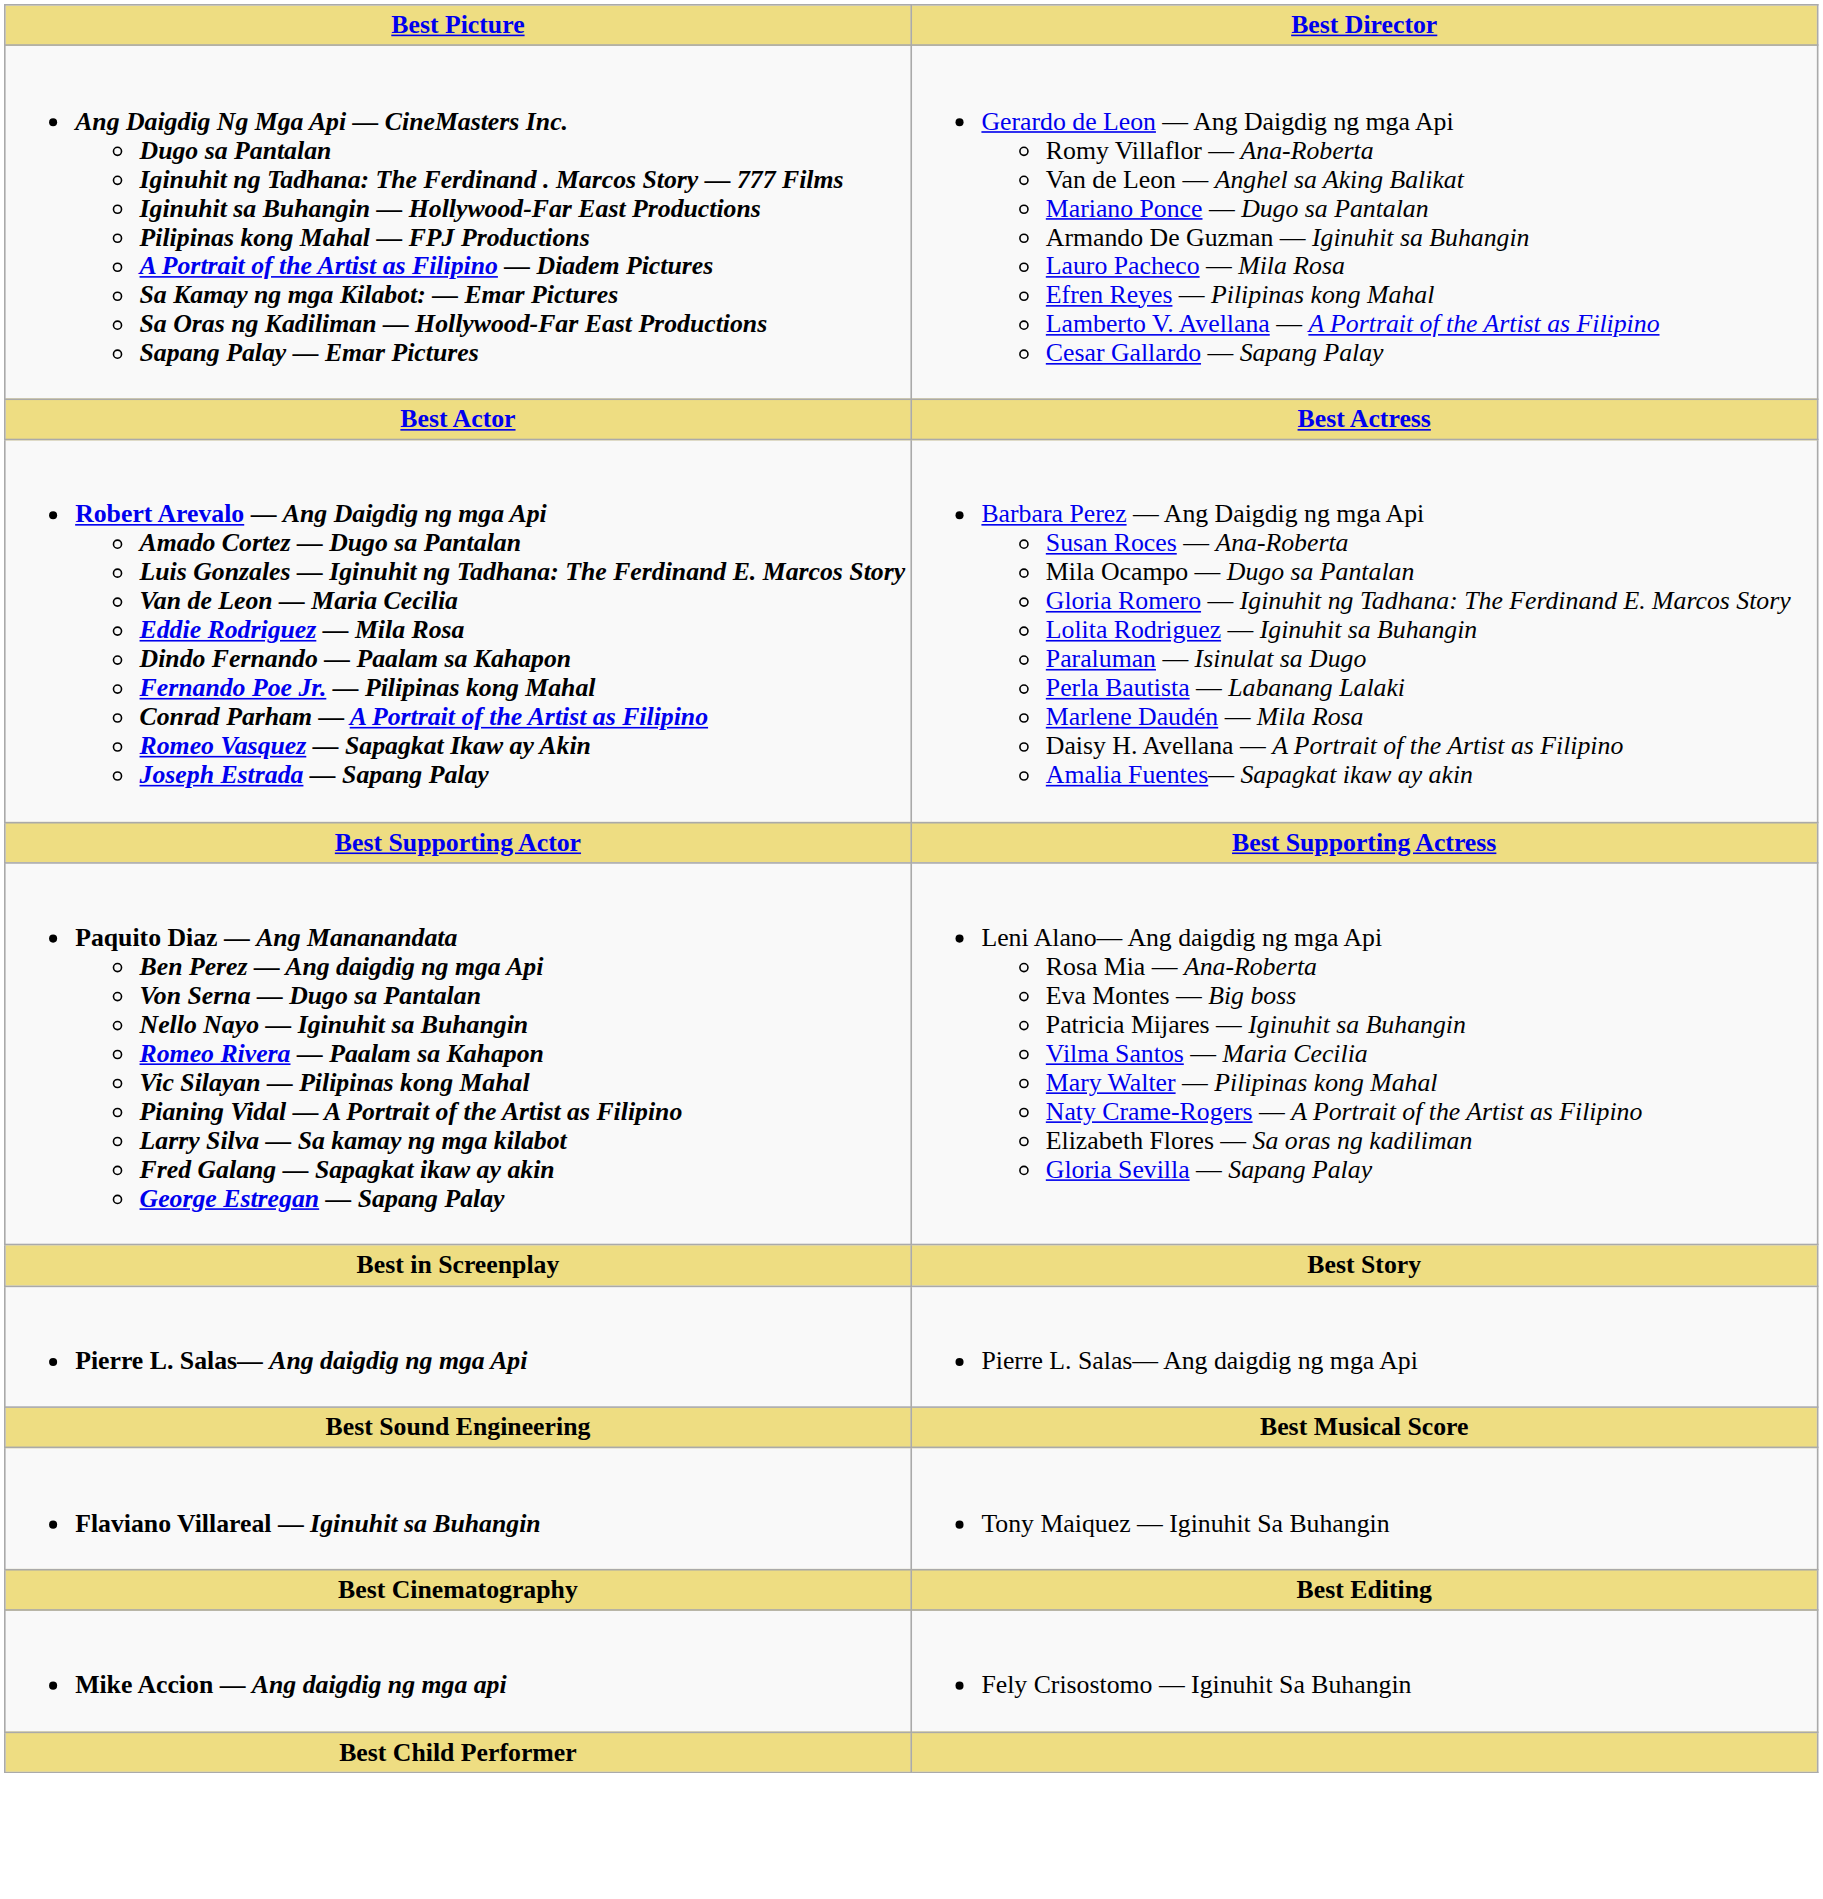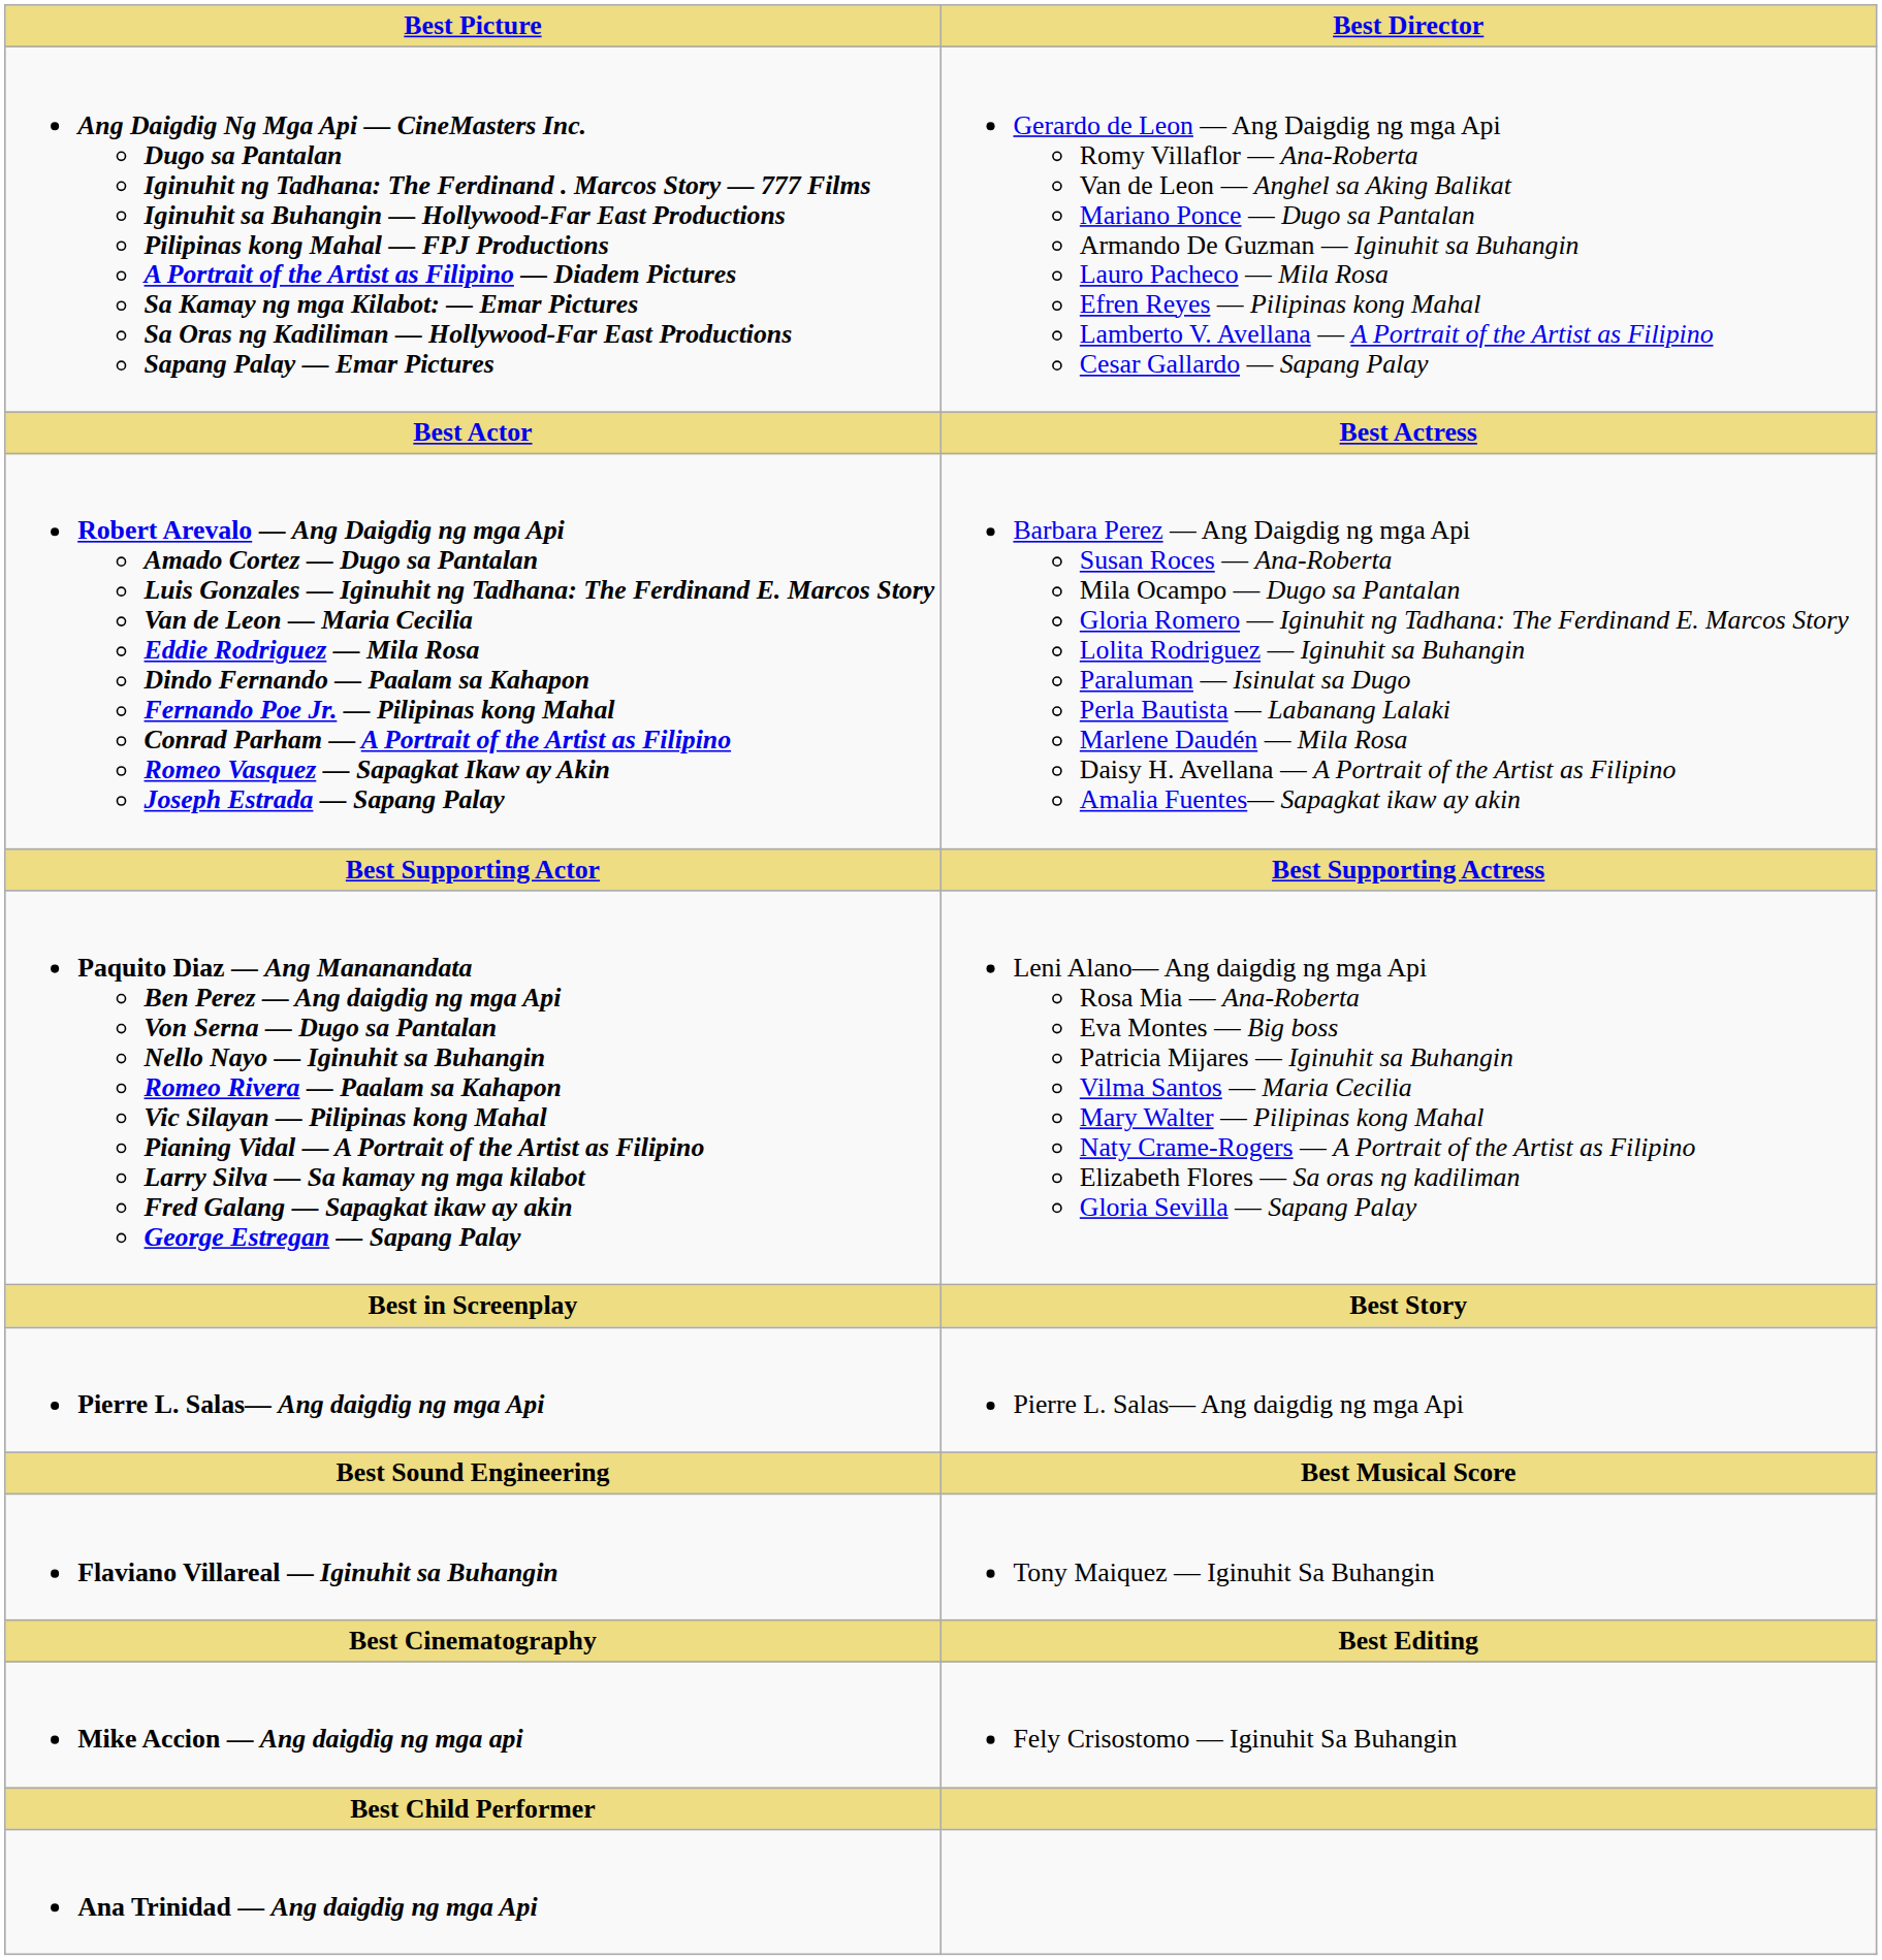 <table class=wikitable>
 <tr>
 <th style="background:#EEDD82; width:50%"><a href='#'>Best Picture</a></th>
 <th style="background:#EEDD82; width:50%"><a href='#'>Best Director</a></th>
 </tr>
 <tr>
 <td valign="top"><br><ul><li><strong><em>Ang Daigdig Ng Mga Api<em> — CineMasters Inc.<strong><ul><li>Dugo sa Pantalan</li><li>Iginuhit ng Tadhana: The Ferdinand . Marcos Story — </em>777 Films<em></li><li>Iginuhit sa Buhangin — </em>Hollywood-Far East Productions<em></li><li>Pilipinas kong Mahal — </em>FPJ Productions<em></li><li><a href='#'>A Portrait of the Artist as Filipino</a> — </em>Diadem Pictures<em></li><li>Sa Kamay ng mga Kilabot:  — </em>Emar Pictures<em></li><li>Sa Oras ng  Kadiliman — </em>Hollywood-Far East Productions<em></li><li>Sapang Palay — </em>Emar Pictures<em></li></ul></li></ul></td>
 <td valign="top"><br><ul><li></strong><a href='#'>Gerardo de Leon</a> — </em>Ang Daigdig ng mga Api</em></strong><ul><li>Romy Villaflor — <em>Ana-Roberta</em></li><li>Van de Leon — <em>Anghel sa Aking Balikat</em></li><li><a href='#'>Mariano Ponce</a> — <em>Dugo sa Pantalan</em></li><li>Armando De Guzman — <em>Iginuhit sa Buhangin</em></li><li><a href='#'>Lauro Pacheco</a> — <em>Mila Rosa</em></li><li><a href='#'>Efren Reyes</a> — <em>Pilipinas kong Mahal</em></li><li><a href='#'>Lamberto V. Avellana</a> — <em><a href='#'>A Portrait of the Artist as Filipino</a></em></li><li><a href='#'>Cesar Gallardo</a> — <em>Sapang Palay</em></li></ul></li></ul></td>
 </tr>
 <tr>
 <th style="background:#EEDD82; width:50%"><a href='#'>Best Actor</a></th>
 <th style="background:#EEDD82; width:50%"><a href='#'>Best Actress</a></th>
 </tr>
 <tr>
 <td valign="top"><br><ul><li><strong><a href='#'>Robert Arevalo</a> — <em>Ang Daigdig ng mga Api<strong><em><ul><li>Amado Cortez — </em>Dugo sa Pantalan<em></li><li>Luis Gonzales — </em>Iginuhit ng Tadhana: The Ferdinand E. Marcos Story<em></li><li>Van de Leon — </em>Maria Cecilia<em></li><li><a href='#'>Eddie Rodriguez</a> — </em>Mila Rosa<em></li><li>Dindo Fernando — </em>Paalam sa Kahapon<em></li><li><a href='#'>Fernando Poe Jr.</a> — </em>Pilipinas kong Mahal<em></li><li>Conrad Parham — </em><a href='#'>A Portrait of the Artist as Filipino</a><em></li><li><a href='#'>Romeo Vasquez</a> — </em>Sapagkat Ikaw ay Akin<em></li><li><a href='#'>Joseph Estrada</a> — </em>Sapang Palay<em></li></ul></li></ul></td>
 <td valign="top"><br><ul><li></strong><a href='#'>Barbara Perez</a> — </em>Ang Daigdig ng mga Api</em></strong><ul><li><a href='#'>Susan Roces</a> — <em>Ana-Roberta</em></li><li>Mila Ocampo — <em> Dugo sa Pantalan</em></li><li><a href='#'>Gloria Romero</a> — <em>Iginuhit ng Tadhana: The Ferdinand E. Marcos Story</em></li><li><a href='#'>Lolita Rodriguez</a> — <em>Iginuhit sa Buhangin</em></li><li><a href='#'>Paraluman</a> — <em>Isinulat sa Dugo</em></li><li><a href='#'>Perla Bautista</a> — <em> Labanang Lalaki</em></li><li><a href='#'>Marlene Daudén</a> — <em>Mila Rosa</em></li><li>Daisy H. Avellana — <em>A Portrait of the Artist as Filipino</em></li><li><a href='#'>Amalia Fuentes</a>— <em>Sapagkat ikaw ay akin</em></li></ul></li></ul></td>
 </tr>
 <tr>
 <th style="background:#EEDD82; width:50%"><a href='#'>Best Supporting Actor</a></th>
 <th style="background:#EEDD82; width:50%"><a href='#'>Best Supporting Actress</a></th>
 </tr>
 <tr>
 <td valign="top"><br><ul><li><strong>Paquito Diaz — <em>Ang Mananandata<strong><em><ul><li>Ben Perez — </em>Ang daigdig ng mga Api<em></li><li>Von Serna — </em>Dugo sa Pantalan<em></li><li>Nello Nayo — </em>Iginuhit sa Buhangin<em></li><li><a href='#'>Romeo Rivera</a> — </em>Paalam sa Kahapon<em></li><li>Vic Silayan — </em>Pilipinas kong Mahal<em></li><li>Pianing Vidal — </em>A Portrait of the Artist as Filipino<em></li><li>Larry Silva — </em>Sa kamay ng mga kilabot<em></li><li>Fred Galang — </em>Sapagkat ikaw ay akin<em></li><li><a href='#'>George Estregan</a> — </em>Sapang Palay<em></li></ul></li></ul></td>
 <td valign="top"><br><ul><li></strong>Leni Alano— </em>Ang daigdig ng mga Api</em></strong><ul><li>Rosa Mia — <em>Ana-Roberta</em></li><li>Eva Montes — <em>Big boss</em></li><li>Patricia Mijares — <em>Iginuhit sa Buhangin</em></li><li><a href='#'>Vilma Santos</a> — <em>Maria Cecilia</em></li><li><a href='#'>Mary Walter</a> — <em>Pilipinas kong Mahal</em></li><li><a href='#'>Naty Crame-Rogers</a> — <em>A Portrait of the Artist as Filipino</em></li><li>Elizabeth Flores — <em>Sa oras ng kadiliman</em></li><li><a href='#'>Gloria Sevilla</a> — <em>Sapang Palay</em></li></ul></li></ul></td>
 </tr>
 <tr>
 <th style="background:#EEDD82; width:50%">Best in Screenplay</th>
 <th style="background:#EEDD82; width:50%">Best Story</th>
 </tr>
 <tr>
 <td valign="top"><br><ul><li><strong>Pierre L. Salas— <em>Ang daigdig ng mga Api<strong><em></li></ul></td>
 <td valign="top"><br><ul><li></strong>Pierre L. Salas— </em>Ang daigdig ng mga Api</em></strong></li></ul></td>
 </tr>
 <tr>
 <th style="background:#EEDD82; width:50%">Best Sound Engineering</th>
 <th style="background:#EEDD82; width:50%">Best Musical Score</th>
 </tr>
 <tr>
 <td valign="top"><br><ul><li><strong> Flaviano Villareal — <em>Iginuhit sa Buhangin<strong><em></li></ul></td>
 <td valign="top"><br><ul><li></strong>Tony Maiquez — </em>Iginuhit Sa Buhangin</em></strong></li></ul></td>
 </tr>
 <tr>
 <th style="background:#EEDD82; width:50%">Best Cinematography</th>
 <th style="background:#EEDD82; width:50%">Best Editing</th>
 </tr>
 <tr>
 <td valign="top"><br><ul><li><strong>Mike Accion — <em>Ang daigdig ng mga api<strong><em></li></ul></td>
 <td valign="top"><br><ul><li></strong>Fely Crisostomo  — </em>Iginuhit Sa Buhangin</em></strong></li></ul></td>
 </tr>
 <tr>
 <th style="background:#EEDD82; width:50%">Best Child Performer</th>
 <th style="background:#EEDD82; width:50%"></th>
 </tr>
+<tr>
+<td valign="top"><br><ul><li><strong>Ana Trinidad  — <em>Ang daigdig ng mga Api<strong><em></li></ul></td>
+<td valign="top"></td>
+</tr>
 </table>
